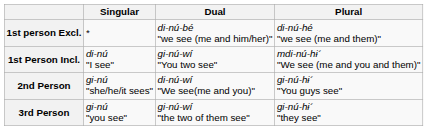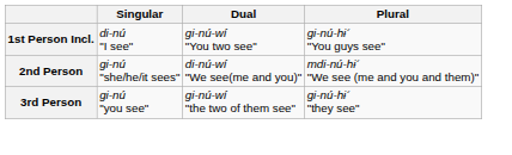 <table class="wikitable">
 <tr>
 <th></th>
 <th>Singular</th>
 <th>Dual</th>
 <th>Plural</th>
 </tr>
 <tr>
-<th>1st person Excl.</th>
-<td>*</td>
-<td><em>di-nú-bé</em> <br> "we see (me and him/her)"</td>
-<td><em>di-nú-hé</em> <br> "we see (me and them)"</td>
-</tr>
-<tr>
 <th>1st Person Incl.</th>
 <td><em>di-nú</em> <br> "I see"</td>
 <td><em>gi-nú-wí</em> <br> "You two see"</td>
-<td><em>mdi-nú-hɨ´</em> <br> "We see (me and you and them)"</td>
+<td><em>gi-nú-hɨ´</em> <br> "You guys see"</td>
 </tr>
 <tr>
 <th>2nd Person</th>
 <td><em>gi-nú</em> <br> "she/he/it sees"</td>
 <td><em>di-nú-wí</em> <br> "We see(me and you)"</td>
-<td><em>gi-nú-hɨ´</em> <br> "You guys see"</td>
+<td><em>mdi-nú-hɨ´</em> <br> "We see (me and you and them)"</td>
 </tr>
 <tr>
 <th>3rd Person</th>
 <td><em>gi-nú</em> <br> "you see"</td>
 <td><em>gi-nú-wí</em> <br> "the two of them see"</td>
 <td><em>gi-nú-hɨ´</em> <br> "they see"</td>
 </tr>
 </table>
